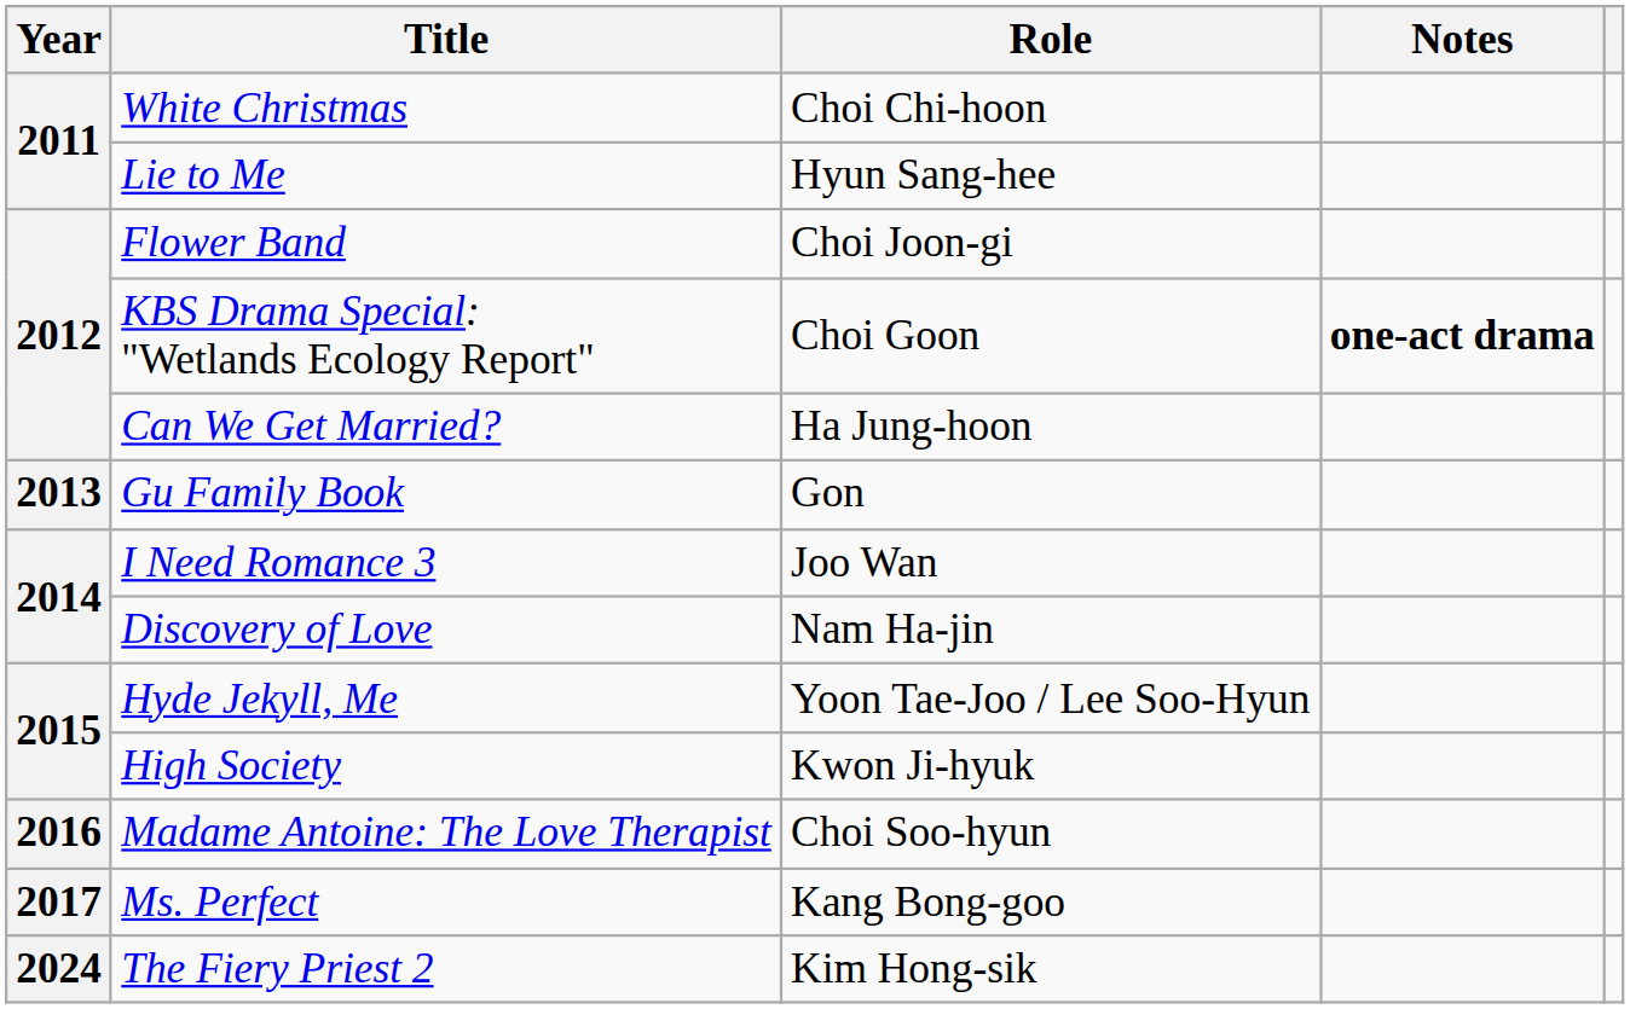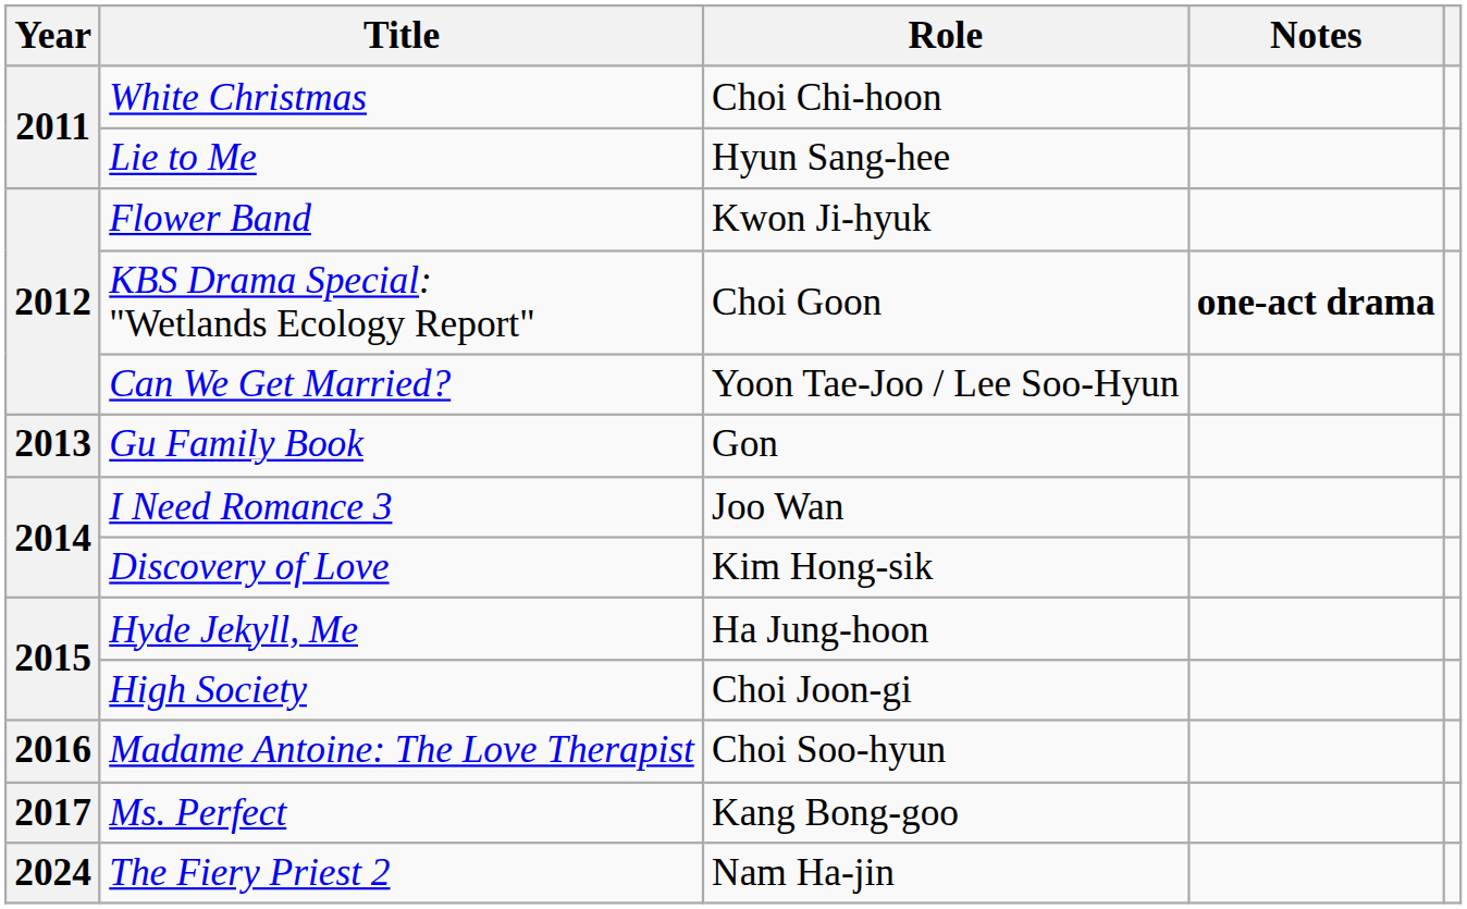 <table class="wikitable sortable plainrowheaders">
 <tr>
 <th scope="col">Year</th>
 <th scope="col">Title</th>
 <th scope="col">Role</th>
 <th scope="col">Notes</th>
 <th scope="col" class="unsortable"></th>
 </tr>
 <tr>
 <th scope="row" rowspan="2">2011</th>
 <td><em><a href='#'>White Christmas</a></em></td>
 <td>Choi Chi-hoon</td>
 <td></td>
 <td></td>
 </tr>
 <tr>
 <td><em><a href='#'>Lie to Me</a></em></td>
 <td>Hyun Sang-hee</td>
 <td></td>
 <td></td>
 </tr>
 <tr>
 <th scope="row" rowspan="3">2012</th>
 <td><em><a href='#'>Flower Band</a></em></td>
-<td>Choi Joon-gi</td>
+<td>Kwon Ji-hyuk</td>
 <td></td>
 <td></td>
 </tr>
 <tr>
 <td><em><a href='#'>KBS Drama Special</a>:</em><br> "Wetlands Ecology Report"</td>
 <td>Choi Goon</td>
 <td><strong>one-act drama</strong></td>
 <td></td>
 </tr>
 <tr>
 <td><em><a href='#'>Can We Get Married?</a></em></td>
-<td>Ha Jung-hoon</td>
+<td>Yoon Tae-Joo / Lee Soo-Hyun</td>
 <td></td>
 <td></td>
 </tr>
 <tr>
 <th scope="row">2013</th>
 <td><em><a href='#'>Gu Family Book</a></em></td>
 <td>Gon</td>
 <td></td>
 <td></td>
 </tr>
 <tr>
 <th scope="row" rowspan="2">2014</th>
 <td><em><a href='#'>I Need Romance 3</a></em></td>
 <td>Joo Wan</td>
 <td></td>
 <td></td>
 </tr>
 <tr>
 <td><em><a href='#'>Discovery of Love</a></em></td>
-<td>Nam Ha-jin</td>
+<td>Kim Hong-sik</td>
 <td></td>
 <td></td>
 </tr>
 <tr>
 <th scope="row" rowspan="2">2015</th>
 <td><em><a href='#'>Hyde Jekyll, Me</a></em></td>
-<td>Yoon Tae-Joo / Lee Soo-Hyun</td>
+<td>Ha Jung-hoon</td>
 <td></td>
 <td></td>
 </tr>
 <tr>
 <td><em><a href='#'>High Society</a></em></td>
-<td>Kwon Ji-hyuk</td>
+<td>Choi Joon-gi</td>
 <td></td>
 <td></td>
 </tr>
 <tr>
 <th scope="row">2016</th>
 <td><em><a href='#'>Madame Antoine: The Love Therapist</a></em></td>
 <td>Choi Soo-hyun</td>
 <td></td>
 <td></td>
 </tr>
 <tr>
 <th scope="row">2017</th>
 <td><em><a href='#'>Ms. Perfect</a></em></td>
 <td>Kang Bong-goo</td>
 <td></td>
 <td></td>
 </tr>
 <tr>
 <th scope="row">2024</th>
 <td><em><a href='#'>The Fiery Priest 2</a></em></td>
-<td>Kim Hong-sik</td>
+<td>Nam Ha-jin</td>
 <td></td>
 <td></td>
 </tr>
 </table>
